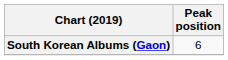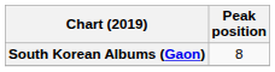 <table class="wikitable sortable plainrowheaders" style="text-align:center">
 <tr>
 <th scope="col">Chart (2019)</th>
 <th scope="col">Peak<br>position</th>
 </tr>
 <tr>
 <th scope="row">South Korean Albums (<a href='#'>Gaon</a>)</th>
-<td>6</td>
+<td>8</td>
 </tr>
 <tr>
 </tr>
 </table>
